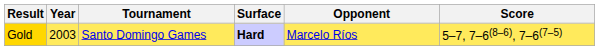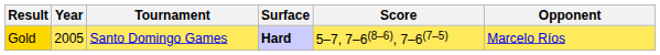 <table class="sortable wikitable">
 <tr>
 <th>Result</th>
 <th>Year</th>
 <th width=200>Tournament</th>
 <th>Surface</th>
+<th width=200>Score</th>
 <th width=200>Opponent</th>
-<th width=200>Score</th>
 </tr>
 <tr bgcolor=FFEA5C>
 <td bgcolor=gold>Gold</td>
-<td>2003</td>
+<td>2005</td>
 <td><a href='#'>Santo Domingo Games</a></td>
 <td style="background:#ccf;"><strong>Hard</strong></td>
+<td>5–7, 7–6<sup>(8–6)</sup>, 7–6<sup>(7–5)</sup></td>
 <td> <a href='#'>Marcelo Ríos</a></td>
-<td>5–7, 7–6<sup>(8–6)</sup>, 7–6<sup>(7–5)</sup></td>
 </tr>
 </table>
